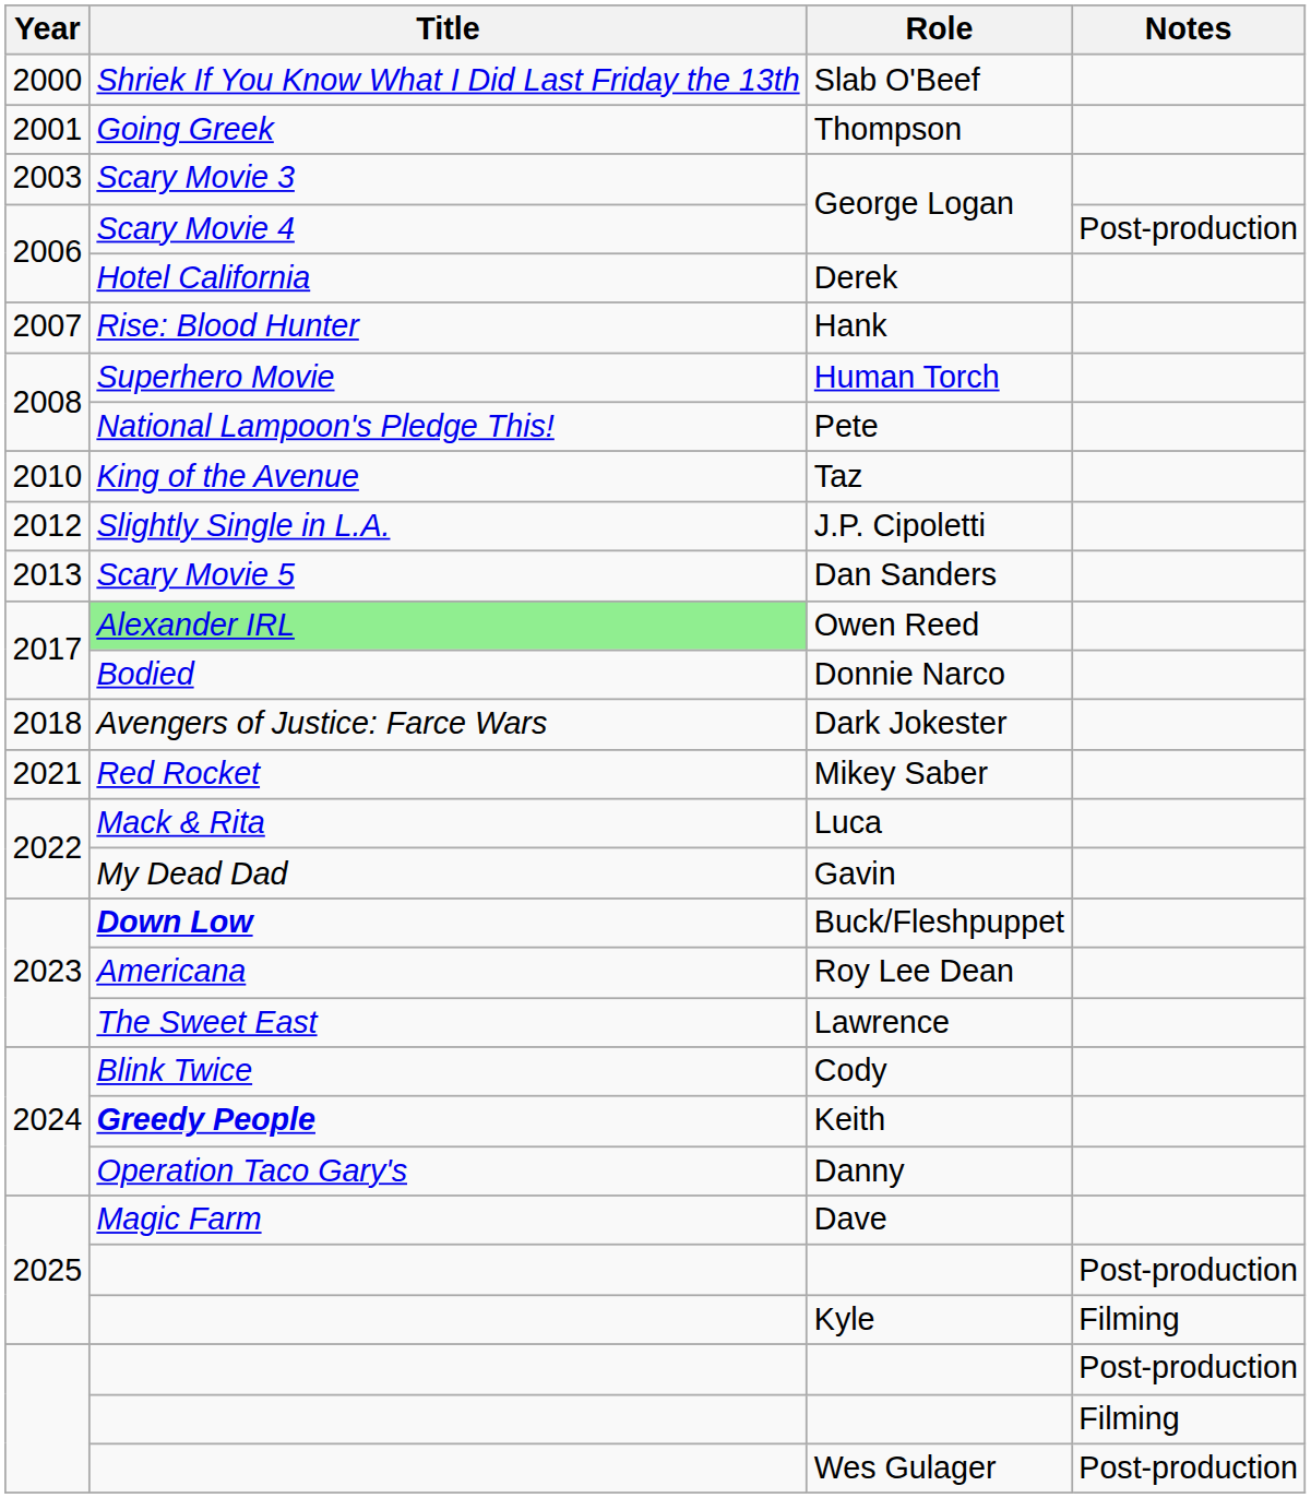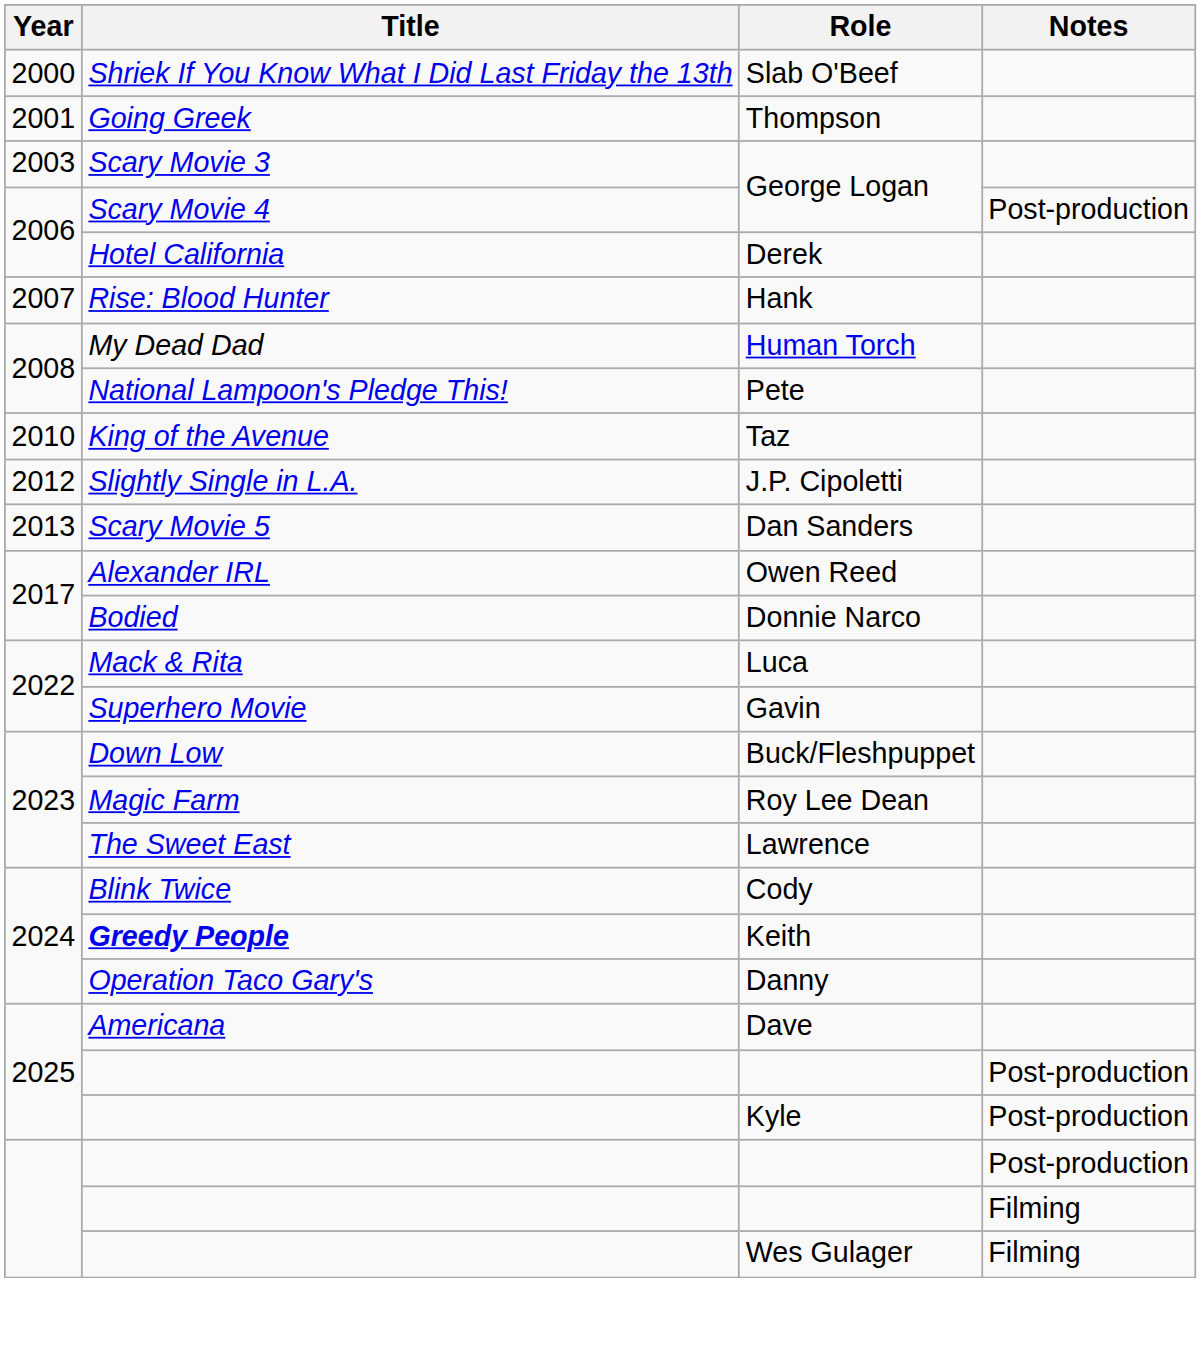 <table class="wikitable sortable">
 <tr>
 <th>Year</th>
 <th>Title</th>
 <th>Role</th>
 <th class="unsortable">Notes</th>
 </tr>
 <tr>
 <td>2000</td>
 <td><em><a href='#'>Shriek If You Know What I Did Last Friday the 13th</a></em></td>
 <td>Slab O'Beef</td>
 <td></td>
 </tr>
 <tr>
 <td>2001</td>
 <td><em><a href='#'>Going Greek</a></em></td>
 <td>Thompson</td>
 <td></td>
 </tr>
 <tr>
 <td>2003</td>
 <td><em><a href='#'>Scary Movie 3</a></em></td>
 <td rowspan="2">George Logan</td>
 <td></td>
 </tr>
 <tr>
 <td rowspan="2">2006</td>
 <td><em><a href='#'>Scary Movie 4</a></em></td>
 <td>Post-production</td>
 </tr>
 <tr>
 <td><em><a href='#'>Hotel California</a></em></td>
 <td>Derek</td>
 <td></td>
 </tr>
 <tr>
 <td>2007</td>
 <td><em><a href='#'>Rise: Blood Hunter</a></em></td>
 <td>Hank</td>
 <td></td>
 </tr>
 <tr>
 <td rowspan="2">2008</td>
-<td><em><a href='#'>Superhero Movie</a></em></td>
+<td><em>My Dead Dad</em></td>
 <td><a href='#'>Human Torch</a></td>
 <td></td>
 </tr>
 <tr>
 <td><em><a href='#'>National Lampoon's Pledge This!</a></em></td>
 <td>Pete</td>
 <td></td>
 </tr>
 <tr>
 <td>2010</td>
 <td><em><a href='#'>King of the Avenue</a></em></td>
 <td>Taz</td>
 <td></td>
 </tr>
 <tr>
 <td>2012</td>
 <td><em><a href='#'>Slightly Single in L.A.</a></em></td>
 <td>J.P. Cipoletti</td>
 <td></td>
 </tr>
 <tr>
 <td>2013</td>
 <td><em><a href='#'>Scary Movie 5</a></em></td>
 <td>Dan Sanders</td>
 <td></td>
 </tr>
 <tr>
 <td rowspan="2">2017</td>
-<td style="background: lightgreen;"><em><a href='#'>Alexander IRL</a></em></td>
+<td><em><a href='#'>Alexander IRL</a></em></td>
 <td>Owen Reed</td>
 <td></td>
 </tr>
 <tr>
 <td><em><a href='#'>Bodied</a></em></td>
 <td>Donnie Narco</td>
 <td></td>
 </tr>
 <tr>
-<td>2018</td>
-<td><em>Avengers of Justice: Farce Wars</em></td>
-<td>Dark Jokester</td>
-<td></td>
-</tr>
-<tr>
-<td>2021</td>
-<td><em><a href='#'>Red Rocket</a></em></td>
-<td>Mikey Saber</td>
-<td></td>
-</tr>
-<tr>
 <td rowspan="2">2022</td>
 <td><em><a href='#'>Mack & Rita</a></em></td>
 <td>Luca</td>
 <td></td>
 </tr>
 <tr>
-<td><em>My Dead Dad</em></td>
+<td><em><a href='#'>Superhero Movie</a></em></td>
 <td>Gavin</td>
 <td></td>
 </tr>
 <tr>
 <td rowspan="3">2023</td>
-<td><strong><em><a href='#'>Down Low</a></em></strong></td>
+<td><em><a href='#'>Down Low</a></em></td>
 <td>Buck/Fleshpuppet</td>
 <td></td>
 </tr>
 <tr>
-<td><em><a href='#'>Americana</a></em></td>
+<td><em><a href='#'>Magic Farm</a></em></td>
 <td>Roy Lee Dean</td>
 <td></td>
 </tr>
 <tr>
 <td><em><a href='#'>The Sweet East</a></em></td>
 <td>Lawrence</td>
 <td></td>
 </tr>
 <tr>
 <td rowspan="3">2024</td>
 <td><em><a href='#'>Blink Twice</a></em></td>
 <td>Cody</td>
 <td></td>
 </tr>
 <tr>
 <td><strong><em><a href='#'>Greedy People</a></em></strong></td>
 <td>Keith</td>
 <td></td>
 </tr>
 <tr>
 <td><em><a href='#'>Operation Taco Gary's</a></em></td>
 <td>Danny</td>
 <td></td>
 </tr>
 <tr>
 <td rowspan="3">2025</td>
-<td><em><a href='#'>Magic Farm</a></em></td>
+<td><em><a href='#'>Americana</a></em></td>
 <td>Dave</td>
 <td></td>
 </tr>
 <tr>
 <td></td>
 <td></td>
 <td>Post-production</td>
 </tr>
 <tr>
 <td></td>
 <td>Kyle</td>
-<td>Filming</td>
+<td>Post-production</td>
 </tr>
 <tr>
 <td rowspan="3"></td>
 <td></td>
 <td></td>
 <td>Post-production</td>
 </tr>
 <tr>
 <td></td>
 <td></td>
 <td>Filming</td>
 </tr>
 <tr>
 <td></td>
 <td>Wes Gulager</td>
-<td>Post-production</td>
+<td>Filming</td>
 </tr>
 </table>
